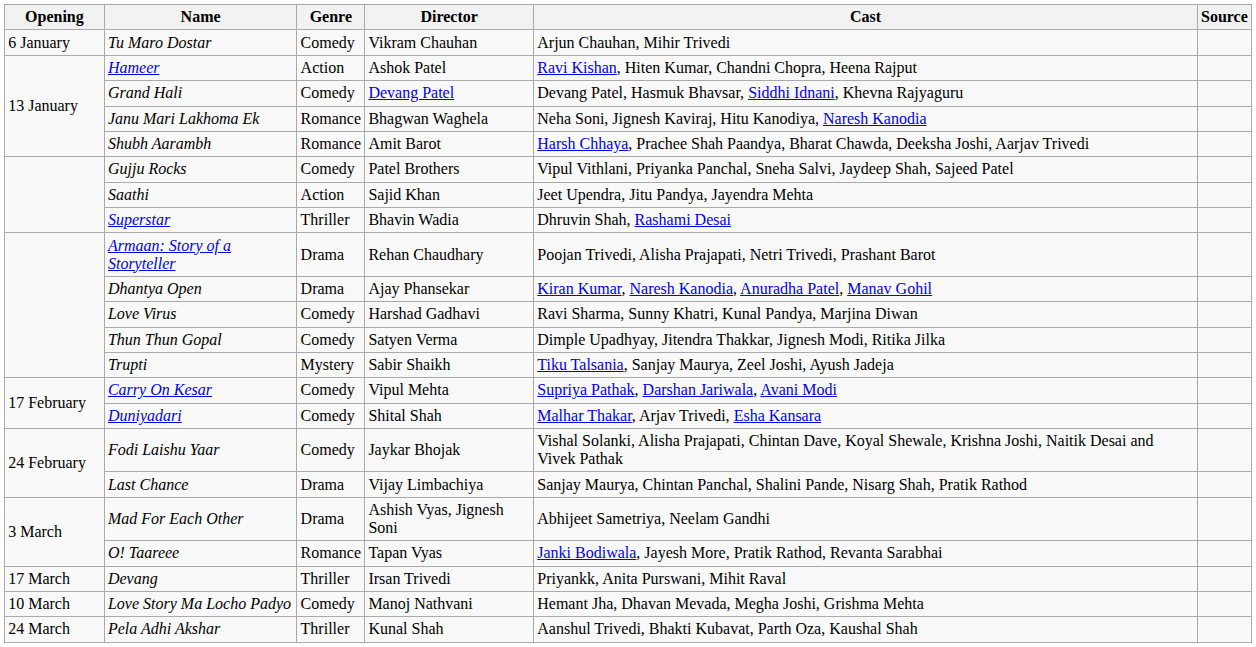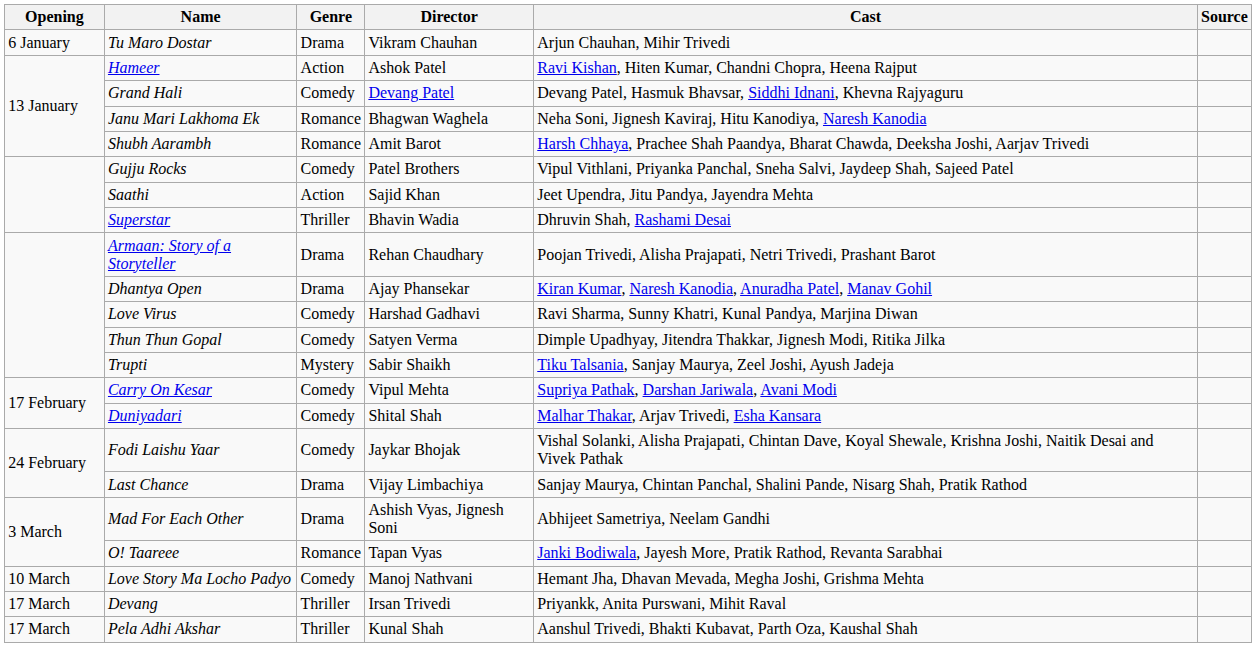 <table class="wikitable sortable">
 <tr>
 <th style="width:8%;">Opening</th>
 <th>Name</th>
 <th>Genre</th>
 <th>Director</th>
 <th>Cast</th>
 <th style="width:2%;">Source</th>
 </tr>
 <tr>
 <td>6 January</td>
 <td><em>Tu Maro Dostar</em></td>
-<td>Comedy</td>
+<td>Drama</td>
 <td>Vikram Chauhan</td>
 <td>Arjun Chauhan, Mihir Trivedi</td>
 <td></td>
 </tr>
 <tr>
 <td rowspan=4>13 January</td>
 <td><em><a href='#'>Hameer</a></em></td>
 <td>Action</td>
 <td>Ashok Patel</td>
 <td><a href='#'>Ravi Kishan</a>, Hiten Kumar, Chandni Chopra, Heena Rajput</td>
 <td></td>
 </tr>
 <tr>
 <td><em>Grand Hali</em></td>
 <td>Comedy</td>
 <td><a href='#'>Devang Patel</a></td>
 <td>Devang Patel, Hasmuk Bhavsar, <a href='#'>Siddhi Idnani</a>, Khevna Rajyaguru</td>
 <td></td>
 </tr>
 <tr>
 <td><em>Janu Mari Lakhoma Ek</em></td>
 <td>Romance</td>
 <td>Bhagwan Waghela</td>
 <td>Neha Soni, Jignesh Kaviraj, Hitu Kanodiya, <a href='#'>Naresh Kanodia</a></td>
 <td></td>
 </tr>
 <tr>
 <td><em>Shubh Aarambh</em></td>
 <td>Romance</td>
 <td>Amit Barot</td>
 <td><a href='#'>Harsh Chhaya</a>, Prachee Shah Paandya, Bharat Chawda, Deeksha Joshi, Aarjav Trivedi</td>
 <td></td>
 </tr>
 <tr>
 <td rowspan=3></td>
 <td><em>Gujju Rocks</em></td>
 <td>Comedy</td>
 <td>Patel Brothers</td>
 <td>Vipul Vithlani, Priyanka Panchal, Sneha Salvi, Jaydeep Shah, Sajeed Patel</td>
 <td></td>
 </tr>
 <tr>
 <td><em>Saathi</em></td>
 <td>Action</td>
 <td>Sajid Khan</td>
 <td>Jeet Upendra, Jitu Pandya, Jayendra Mehta</td>
 <td></td>
 </tr>
 <tr>
 <td><em><a href='#'>Superstar</a></em></td>
 <td>Thriller</td>
 <td>Bhavin Wadia</td>
 <td>Dhruvin Shah, <a href='#'>Rashami Desai</a></td>
 <td></td>
 </tr>
 <tr>
 <td rowspan=5></td>
 <td><em><a href='#'>Armaan: Story of a Storyteller</a></em></td>
 <td>Drama</td>
 <td>Rehan Chaudhary</td>
 <td>Poojan Trivedi, Alisha Prajapati, Netri Trivedi, Prashant Barot</td>
 <td></td>
 </tr>
 <tr>
 <td><em>Dhantya Open</em></td>
 <td>Drama</td>
 <td>Ajay Phansekar</td>
 <td><a href='#'>Kiran Kumar</a>, <a href='#'>Naresh Kanodia</a>, <a href='#'>Anuradha Patel</a>, <a href='#'>Manav Gohil</a></td>
 <td></td>
 </tr>
 <tr>
 <td><em>Love Virus</em></td>
 <td>Comedy</td>
 <td>Harshad Gadhavi</td>
 <td>Ravi Sharma, Sunny Khatri, Kunal Pandya, Marjina Diwan</td>
 <td></td>
 </tr>
 <tr>
 <td><em>Thun Thun Gopal</em></td>
 <td>Comedy</td>
 <td>Satyen Verma</td>
 <td>Dimple Upadhyay, Jitendra Thakkar, Jignesh Modi, Ritika Jilka</td>
 <td></td>
 </tr>
 <tr>
 <td><em>Trupti</em></td>
 <td>Mystery</td>
 <td>Sabir Shaikh</td>
 <td><a href='#'>Tiku Talsania</a>, Sanjay Maurya, Zeel Joshi, Ayush Jadeja</td>
 <td></td>
 </tr>
 <tr>
 <td rowspan=2>17 February</td>
 <td><em><a href='#'>Carry On Kesar</a></em></td>
 <td>Comedy</td>
 <td>Vipul Mehta</td>
 <td><a href='#'>Supriya Pathak</a>, <a href='#'>Darshan Jariwala</a>, <a href='#'>Avani Modi</a></td>
 <td></td>
 </tr>
 <tr>
 <td><em><a href='#'>Duniyadari</a></em></td>
 <td>Comedy</td>
 <td>Shital Shah</td>
 <td><a href='#'>Malhar Thakar</a>, Arjav Trivedi, <a href='#'>Esha Kansara</a></td>
 <td></td>
 </tr>
 <tr>
 <td rowspan=2>24 February</td>
 <td><em>Fodi Laishu Yaar</em></td>
 <td>Comedy</td>
 <td>Jaykar Bhojak</td>
 <td>Vishal Solanki, Alisha Prajapati, Chintan Dave, Koyal Shewale, Krishna Joshi, Naitik Desai and Vivek Pathak</td>
 <td></td>
 </tr>
 <tr>
 <td><em>Last Chance</em></td>
 <td>Drama</td>
 <td>Vijay Limbachiya</td>
 <td>Sanjay Maurya, Chintan Panchal, Shalini Pande, Nisarg Shah, Pratik Rathod</td>
 <td></td>
 </tr>
 <tr>
 <td rowspan=2>3 March</td>
 <td><em>Mad For Each Other</em></td>
 <td>Drama</td>
 <td>Ashish Vyas, Jignesh Soni</td>
 <td>Abhijeet Sametriya, Neelam Gandhi</td>
 <td></td>
 </tr>
 <tr>
 <td><em>O! Taareee</em></td>
 <td>Romance</td>
 <td>Tapan Vyas</td>
 <td><a href='#'>Janki Bodiwala</a>, Jayesh More, Pratik Rathod, Revanta Sarabhai</td>
 <td></td>
 </tr>
 <tr>
+<td rowspan=1>10 March</td>
+<td><em>Love Story Ma Locho Padyo</em></td>
+<td>Comedy</td>
+<td>Manoj Nathvani</td>
+<td>Hemant Jha, Dhavan Mevada, Megha Joshi, Grishma Mehta</td>
+<td></td>
+</tr>
+<tr>
 <td>17 March</td>
 <td><em>Devang</em></td>
 <td>Thriller</td>
 <td>Irsan Trivedi</td>
 <td>Priyankk, Anita Purswani, Mihit Raval</td>
 <td></td>
 </tr>
 <tr>
-<td rowspan=1>10 March</td>
-<td><em>Love Story Ma Locho Padyo</em></td>
-<td>Comedy</td>
-<td>Manoj Nathvani</td>
-<td>Hemant Jha, Dhavan Mevada, Megha Joshi, Grishma Mehta</td>
-<td></td>
-</tr>
-<tr>
-<td>24 March</td>
+<td>17 March</td>
 <td><em>Pela Adhi Akshar</em></td>
 <td>Thriller</td>
 <td>Kunal Shah</td>
 <td>Aanshul Trivedi, Bhakti Kubavat, Parth Oza, Kaushal Shah</td>
 <td></td>
 </tr>
 </table>
